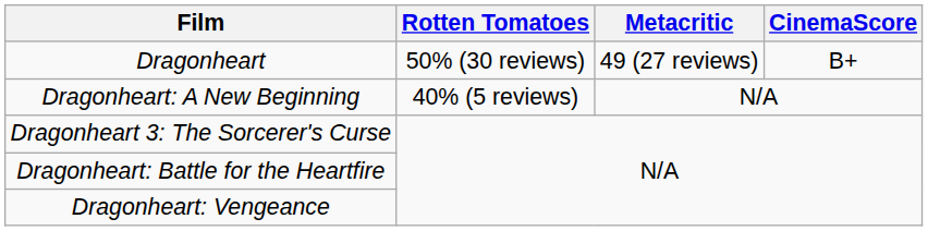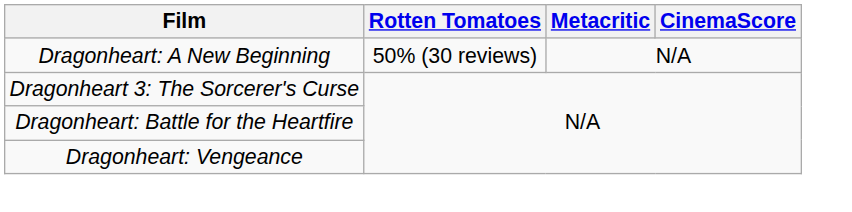 <table class="wikitable sortable" border="1" style="text-align:center;">
 <tr>
 <th>Film</th>
 <th><a href='#'>Rotten Tomatoes</a></th>
 <th><a href='#'>Metacritic</a></th>
 <th><a href='#'>CinemaScore</a></th>
 </tr>
 <tr>
-<td><em>Dragonheart</em></td>
+<td><em>Dragonheart: A New Beginning</em></td>
 <td>50% (30 reviews)</td>
-<td>49 (27 reviews)</td>
-<td>B+</td>
-</tr>
-<tr>
-<td><em>Dragonheart: A New Beginning</em></td>
-<td>40% (5 reviews)</td>
 <td colspan="2">N/A</td>
 </tr>
 <tr>
 <td><em>Dragonheart 3: The Sorcerer's Curse</em></td>
 <td colspan="3" rowspan="3">N/A</td>
 </tr>
 <tr>
 <td><em>Dragonheart: Battle for the Heartfire</em></td>
 </tr>
 <tr>
 <td><em>Dragonheart: Vengeance</em></td>
 </tr>
 </table>
